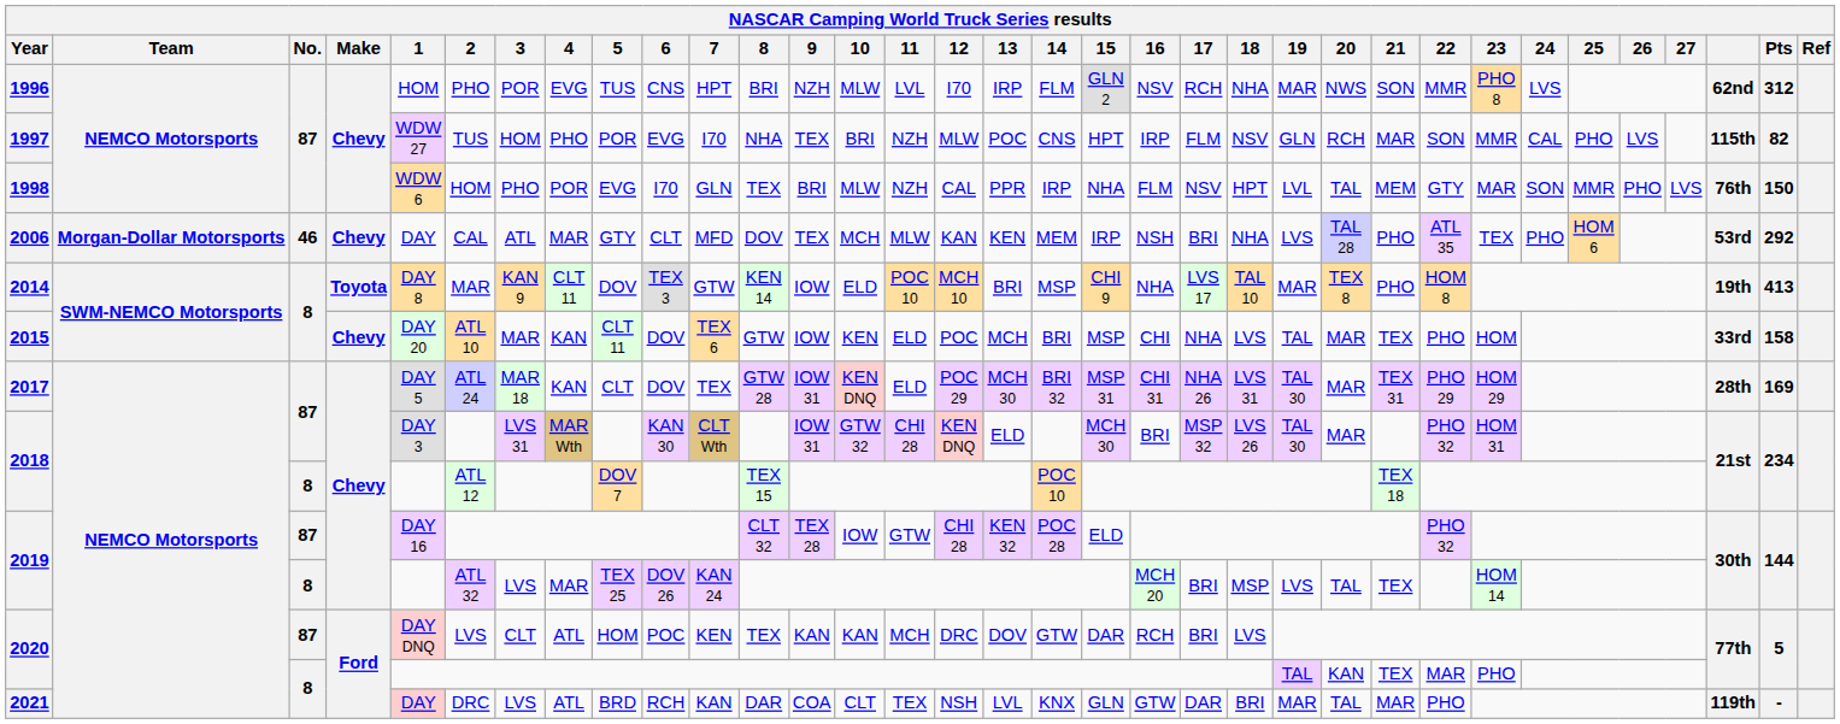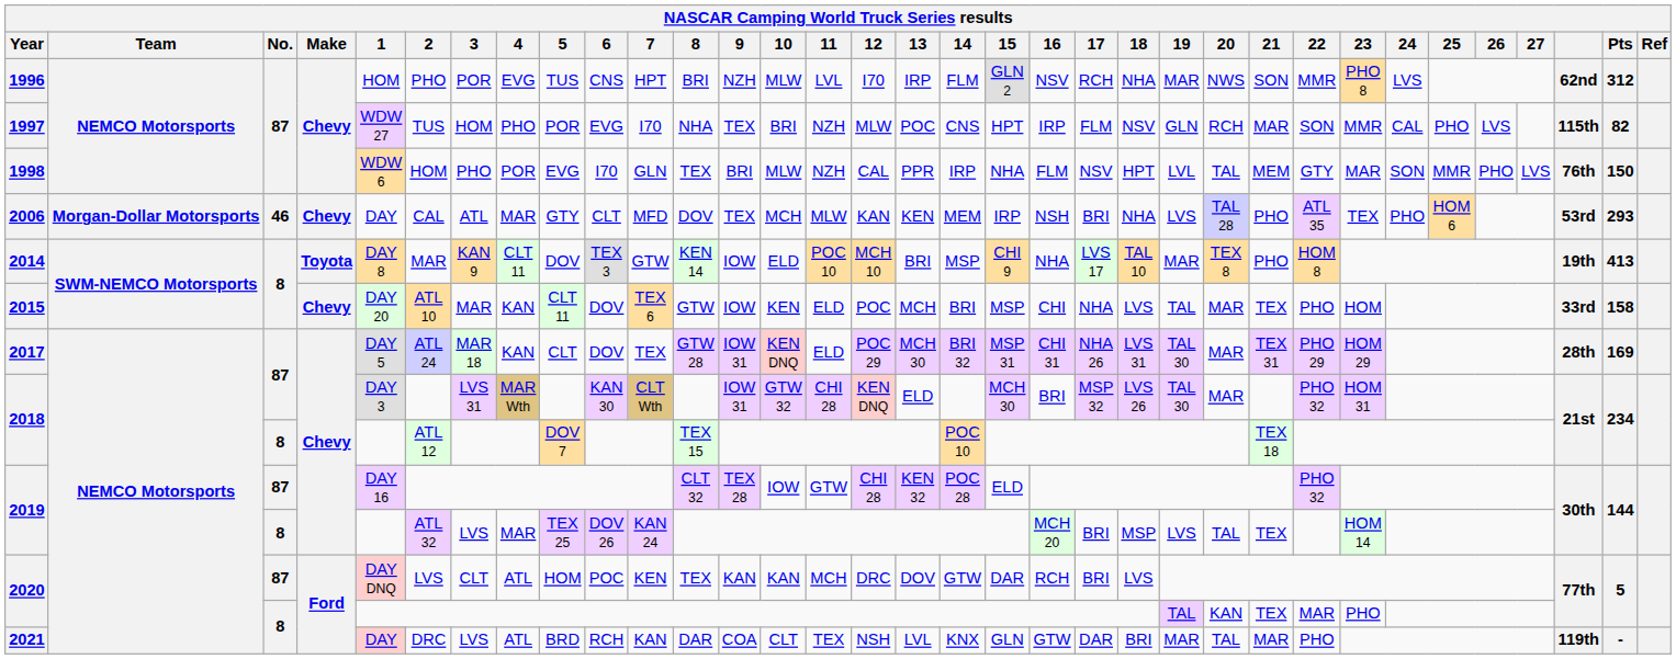 <table class="wikitable" style="text-align:center; font-size:75%">
 <tr>
 <th colspan=34><a href='#'>NASCAR Camping World Truck Series</a> results</th>
 </tr>
 <tr>
 <th>Year</th>
 <th>Team</th>
 <th>No.</th>
 <th>Make</th>
 <th>1</th>
 <th>2</th>
 <th>3</th>
 <th>4</th>
 <th>5</th>
 <th>6</th>
 <th>7</th>
 <th>8</th>
 <th>9</th>
 <th>10</th>
 <th>11</th>
 <th>12</th>
 <th>13</th>
 <th>14</th>
 <th>15</th>
 <th>16</th>
 <th>17</th>
 <th>18</th>
 <th>19</th>
 <th>20</th>
 <th>21</th>
 <th>22</th>
 <th>23</th>
 <th>24</th>
 <th>25</th>
 <th>26</th>
 <th>27</th>
 <th></th>
 <th>Pts</th>
 <th>Ref</th>
 </tr>
 <tr>
 <th><a href='#'>1996</a></th>
 <th rowspan=3><a href='#'>NEMCO Motorsports</a></th>
 <th rowspan=3>87</th>
 <th rowspan=3><a href='#'>Chevy</a></th>
 <td><a href='#'>HOM</a></td>
 <td><a href='#'>PHO</a></td>
 <td><a href='#'>POR</a></td>
 <td><a href='#'>EVG</a></td>
 <td><a href='#'>TUS</a></td>
 <td><a href='#'>CNS</a></td>
 <td><a href='#'>HPT</a></td>
 <td><a href='#'>BRI</a></td>
 <td><a href='#'>NZH</a></td>
 <td><a href='#'>MLW</a></td>
 <td><a href='#'>LVL</a></td>
 <td><a href='#'>I70</a></td>
 <td><a href='#'>IRP</a></td>
 <td><a href='#'>FLM</a></td>
 <td style="background:#DFDFDF;"><a href='#'>GLN</a><br><small>2</small></td>
 <td><a href='#'>NSV</a></td>
 <td><a href='#'>RCH</a></td>
 <td><a href='#'>NHA</a></td>
 <td><a href='#'>MAR</a></td>
 <td><a href='#'>NWS</a></td>
 <td><a href='#'>SON</a></td>
 <td><a href='#'>MMR</a></td>
 <td style="background:#FFDF9F;"><a href='#'>PHO</a><br><small>8</small></td>
 <td><a href='#'>LVS</a></td>
 <td colspan=3></td>
 <th>62nd</th>
 <th>312</th>
 <th></th>
 </tr>
 <tr>
 <th><a href='#'>1997</a></th>
 <td style="background:#EFCFFF;"><a href='#'>WDW</a><br><small>27</small></td>
 <td><a href='#'>TUS</a></td>
 <td><a href='#'>HOM</a></td>
 <td><a href='#'>PHO</a></td>
 <td><a href='#'>POR</a></td>
 <td><a href='#'>EVG</a></td>
 <td><a href='#'>I70</a></td>
 <td><a href='#'>NHA</a></td>
 <td><a href='#'>TEX</a></td>
 <td><a href='#'>BRI</a></td>
 <td><a href='#'>NZH</a></td>
 <td><a href='#'>MLW</a></td>
 <td><a href='#'>POC</a></td>
 <td><a href='#'>CNS</a></td>
 <td><a href='#'>HPT</a></td>
 <td><a href='#'>IRP</a></td>
 <td><a href='#'>FLM</a></td>
 <td><a href='#'>NSV</a></td>
 <td><a href='#'>GLN</a></td>
 <td><a href='#'>RCH</a></td>
 <td><a href='#'>MAR</a></td>
 <td><a href='#'>SON</a></td>
 <td><a href='#'>MMR</a></td>
 <td><a href='#'>CAL</a></td>
 <td><a href='#'>PHO</a></td>
 <td><a href='#'>LVS</a></td>
 <td></td>
 <th>115th</th>
 <th>82</th>
 <th></th>
 </tr>
 <tr>
 <th><a href='#'>1998</a></th>
 <td style="background:#FFDF9F;"><a href='#'>WDW</a><br><small>6</small></td>
 <td><a href='#'>HOM</a></td>
 <td><a href='#'>PHO</a></td>
 <td><a href='#'>POR</a></td>
 <td><a href='#'>EVG</a></td>
 <td><a href='#'>I70</a></td>
 <td><a href='#'>GLN</a></td>
 <td><a href='#'>TEX</a></td>
 <td><a href='#'>BRI</a></td>
 <td><a href='#'>MLW</a></td>
 <td><a href='#'>NZH</a></td>
 <td><a href='#'>CAL</a></td>
 <td><a href='#'>PPR</a></td>
 <td><a href='#'>IRP</a></td>
 <td><a href='#'>NHA</a></td>
 <td><a href='#'>FLM</a></td>
 <td><a href='#'>NSV</a></td>
 <td><a href='#'>HPT</a></td>
 <td><a href='#'>LVL</a></td>
 <td><a href='#'>TAL</a></td>
 <td><a href='#'>MEM</a></td>
 <td><a href='#'>GTY</a></td>
 <td><a href='#'>MAR</a></td>
 <td><a href='#'>SON</a></td>
 <td><a href='#'>MMR</a></td>
 <td><a href='#'>PHO</a></td>
 <td><a href='#'>LVS</a></td>
 <th>76th</th>
 <th>150</th>
 <th></th>
 </tr>
 <tr>
 <th><a href='#'>2006</a></th>
 <th><a href='#'>Morgan-Dollar Motorsports</a></th>
 <th>46</th>
 <th><a href='#'>Chevy</a></th>
 <td><a href='#'>DAY</a></td>
 <td><a href='#'>CAL</a></td>
 <td><a href='#'>ATL</a></td>
 <td><a href='#'>MAR</a></td>
 <td><a href='#'>GTY</a></td>
 <td><a href='#'>CLT</a></td>
 <td><a href='#'>MFD</a></td>
 <td><a href='#'>DOV</a></td>
 <td><a href='#'>TEX</a></td>
 <td><a href='#'>MCH</a></td>
 <td><a href='#'>MLW</a></td>
 <td><a href='#'>KAN</a></td>
 <td><a href='#'>KEN</a></td>
 <td><a href='#'>MEM</a></td>
 <td><a href='#'>IRP</a></td>
 <td><a href='#'>NSH</a></td>
 <td><a href='#'>BRI</a></td>
 <td><a href='#'>NHA</a></td>
 <td><a href='#'>LVS</a></td>
 <td style="background:#CFCFFF;"><a href='#'>TAL</a><br><small>28</small></td>
 <td><a href='#'>PHO</a></td>
 <td style="background:#EFCFFF;"><a href='#'>ATL</a><br><small>35</small></td>
 <td><a href='#'>TEX</a></td>
 <td><a href='#'>PHO</a></td>
 <td style="background:#FFDF9F;"><a href='#'>HOM</a><br><small>6</small></td>
 <td colspan=2></td>
 <th>53rd</th>
-<th>292</th>
+<th>293</th>
 <th></th>
 </tr>
 <tr>
 <th><a href='#'>2014</a></th>
 <th rowspan=2><a href='#'>SWM-NEMCO Motorsports</a></th>
 <th rowspan=2>8</th>
 <th><a href='#'>Toyota</a></th>
 <td style="background:#FFDF9F;"><a href='#'>DAY</a><br><small>8</small></td>
 <td><a href='#'>MAR</a></td>
 <td style="background:#FFDF9F;"><a href='#'>KAN</a><br><small>9</small></td>
 <td style="background:#DFFFDF;"><a href='#'>CLT</a><br><small>11</small></td>
 <td><a href='#'>DOV</a></td>
 <td style="background:#DFDFDF;"><a href='#'>TEX</a><br><small>3</small></td>
 <td><a href='#'>GTW</a></td>
 <td style="background:#DFFFDF;"><a href='#'>KEN</a><br><small>14</small></td>
 <td><a href='#'>IOW</a></td>
 <td><a href='#'>ELD</a></td>
 <td style="background:#FFDF9F;"><a href='#'>POC</a><br><small>10</small></td>
 <td style="background:#FFDF9F;"><a href='#'>MCH</a><br><small>10</small></td>
 <td><a href='#'>BRI</a></td>
 <td><a href='#'>MSP</a></td>
 <td style="background:#FFDF9F;"><a href='#'>CHI</a><br><small>9</small></td>
 <td><a href='#'>NHA</a></td>
 <td style="background:#DFFFDF;"><a href='#'>LVS</a><br><small>17</small></td>
 <td style="background:#FFDF9F;"><a href='#'>TAL</a><br><small>10</small></td>
 <td><a href='#'>MAR</a></td>
 <td style="background:#FFDF9F;"><a href='#'>TEX</a><br><small>8</small></td>
 <td><a href='#'>PHO</a></td>
 <td style="background:#FFDF9F;"><a href='#'>HOM</a><br><small>8</small></td>
 <td colspan=5></td>
 <th>19th</th>
 <th>413</th>
 <th></th>
 </tr>
 <tr>
 <th><a href='#'>2015</a></th>
 <th><a href='#'>Chevy</a></th>
 <td style="background:#DFFFDF;"><a href='#'>DAY</a><br><small>20</small></td>
 <td style="background:#FFDF9F;"><a href='#'>ATL</a><br><small>10</small></td>
 <td><a href='#'>MAR</a></td>
 <td><a href='#'>KAN</a></td>
 <td style="background:#DFFFDF;"><a href='#'>CLT</a><br><small>11</small></td>
 <td><a href='#'>DOV</a></td>
 <td style="background:#FFDF9F;"><a href='#'>TEX</a><br><small>6</small></td>
 <td><a href='#'>GTW</a></td>
 <td><a href='#'>IOW</a></td>
 <td><a href='#'>KEN</a></td>
 <td><a href='#'>ELD</a></td>
 <td><a href='#'>POC</a></td>
 <td><a href='#'>MCH</a></td>
 <td><a href='#'>BRI</a></td>
 <td><a href='#'>MSP</a></td>
 <td><a href='#'>CHI</a></td>
 <td><a href='#'>NHA</a></td>
 <td><a href='#'>LVS</a></td>
 <td><a href='#'>TAL</a></td>
 <td><a href='#'>MAR</a></td>
 <td><a href='#'>TEX</a></td>
 <td><a href='#'>PHO</a></td>
 <td><a href='#'>HOM</a></td>
 <td colspan=4></td>
 <th>33rd</th>
 <th>158</th>
 <th></th>
 </tr>
 <tr>
 <th><a href='#'>2017</a></th>
 <th rowspan=8><a href='#'>NEMCO Motorsports</a></th>
 <th rowspan=2>87</th>
 <th rowspan=5><a href='#'>Chevy</a></th>
 <td style="background:#DFDFDF;"><a href='#'>DAY</a><br><small>5</small></td>
 <td style="background:#CFCFFF;"><a href='#'>ATL</a><br><small>24</small></td>
 <td style="background:#DFFFDF;"><a href='#'>MAR</a><br><small>18</small></td>
 <td><a href='#'>KAN</a></td>
 <td><a href='#'>CLT</a></td>
 <td><a href='#'>DOV</a></td>
 <td><a href='#'>TEX</a></td>
 <td style="background:#EFCFFF;"><a href='#'>GTW</a><br><small>28</small></td>
 <td style="background:#EFCFFF;"><a href='#'>IOW</a><br><small>31</small></td>
 <td style="background:#FFCFCF;"><a href='#'>KEN</a><br><small>DNQ</small></td>
 <td><a href='#'>ELD</a></td>
 <td style="background:#EFCFFF;"><a href='#'>POC</a><br><small>29</small></td>
 <td style="background:#EFCFFF;"><a href='#'>MCH</a><br><small>30</small></td>
 <td style="background:#EFCFFF;"><a href='#'>BRI</a><br><small>32</small></td>
 <td style="background:#EFCFFF;"><a href='#'>MSP</a><br><small>31</small></td>
 <td style="background:#EFCFFF;"><a href='#'>CHI</a><br><small>31</small></td>
 <td style="background:#EFCFFF;"><a href='#'>NHA</a><br><small>26</small></td>
 <td style="background:#EFCFFF;"><a href='#'>LVS</a><br><small>31</small></td>
 <td style="background:#EFCFFF;"><a href='#'>TAL</a><br><small>30</small></td>
 <td><a href='#'>MAR</a></td>
 <td style="background:#EFCFFF;"><a href='#'>TEX</a><br><small>31</small></td>
 <td style="background:#EFCFFF;"><a href='#'>PHO</a><br><small>29</small></td>
 <td style="background:#EFCFFF;"><a href='#'>HOM</a><br><small>29</small></td>
 <td colspan=4></td>
 <th>28th</th>
 <th>169</th>
 <th></th>
 </tr>
 <tr>
 <th rowspan=2><a href='#'>2018</a></th>
 <td style="background:#DFDFDF;"><a href='#'>DAY</a><br><small>3</small></td>
 <td></td>
 <td style="background:#EFCFFF;"><a href='#'>LVS</a><br><small>31</small></td>
 <td style="background:#DFC484;"><a href='#'>MAR</a><br><small>Wth</small></td>
 <td></td>
 <td style="background:#EFCFFF;"><a href='#'>KAN</a><br><small>30</small></td>
 <td style="background:#DFC484;"><a href='#'>CLT</a><br><small>Wth</small></td>
 <td></td>
 <td style="background:#EFCFFF;"><a href='#'>IOW</a><br><small>31</small></td>
 <td style="background:#EFCFFF;"><a href='#'>GTW</a><br><small>32</small></td>
 <td style="background:#EFCFFF;"><a href='#'>CHI</a><br><small>28</small></td>
 <td style="background:#FFCFCF;"><a href='#'>KEN</a><br><small>DNQ</small></td>
 <td><a href='#'>ELD</a></td>
 <td></td>
 <td style="background:#EFCFFF;"><a href='#'>MCH</a><br><small>30</small></td>
 <td><a href='#'>BRI</a></td>
 <td style="background:#EFCFFF;"><a href='#'>MSP</a><br><small>32</small></td>
 <td style="background:#EFCFFF;"><a href='#'>LVS</a><br><small>26</small></td>
 <td style="background:#EFCFFF;"><a href='#'>TAL</a><br><small>30</small></td>
 <td><a href='#'>MAR</a></td>
 <td></td>
 <td style="background:#EFCFFF;"><a href='#'>PHO</a><br><small>32</small></td>
 <td style="background:#EFCFFF;"><a href='#'>HOM</a><br><small>31</small></td>
 <td colspan=4></td>
 <th rowspan=2>21st</th>
 <th rowspan=2>234</th>
 <th rowspan=2></th>
 </tr>
 <tr>
 <th>8</th>
 <td></td>
 <td style="background:#DFFFDF;"><a href='#'>ATL</a><br><small>12</small></td>
 <td colspan=2></td>
 <td style="background:#FFDF9F;"><a href='#'>DOV</a><br><small>7</small></td>
 <td colspan=2></td>
 <td style="background:#DFFFDF;"><a href='#'>TEX</a><br><small>15</small></td>
 <td colspan=5></td>
 <td style="background:#FFDF9F;"><a href='#'>POC</a><br><small>10</small></td>
 <td colspan=6></td>
 <td style="background:#DFFFDF;"><a href='#'>TEX</a><br><small>18</small></td>
 <td colspan=6></td>
 </tr>
 <tr>
 <th rowspan=2><a href='#'>2019</a></th>
 <th>87</th>
 <td style="background:#EFCFFF;"><a href='#'>DAY</a><br><small>16</small></td>
 <td colspan=6></td>
 <td style="background:#EFCFFF;"><a href='#'>CLT</a><br><small>32</small></td>
 <td style="background:#EFCFFF;"><a href='#'>TEX</a><br><small>28</small></td>
 <td><a href='#'>IOW</a></td>
 <td><a href='#'>GTW</a></td>
 <td style="background:#EFCFFF;"><a href='#'>CHI</a><br><small>28</small></td>
 <td style="background:#EFCFFF;"><a href='#'>KEN</a><br><small>32</small></td>
 <td style="background:#EFCFFF;"><a href='#'>POC</a><br><small>28</small></td>
 <td><a href='#'>ELD</a></td>
 <td colspan=6></td>
 <td style="background:#EFCFFF;"><a href='#'>PHO</a><br><small>32</small></td>
 <td colspan=5></td>
 <th rowspan=2>30th</th>
 <th rowspan=2>144</th>
 <th rowspan=2></th>
 </tr>
 <tr>
 <th>8</th>
 <td></td>
 <td style="background:#EFCFFF;"><a href='#'>ATL</a><br><small>32</small></td>
 <td><a href='#'>LVS</a></td>
 <td><a href='#'>MAR</a></td>
 <td style="background:#EFCFFF;"><a href='#'>TEX</a><br><small>25</small></td>
 <td style="background:#EFCFFF;"><a href='#'>DOV</a><br><small>26</small></td>
 <td style="background:#EFCFFF;"><a href='#'>KAN</a><br><small>24</small></td>
 <td colspan=8></td>
 <td style="background:#DFFFDF;"><a href='#'>MCH</a><br><small>20</small></td>
 <td><a href='#'>BRI</a></td>
 <td><a href='#'>MSP</a></td>
 <td><a href='#'>LVS</a></td>
 <td><a href='#'>TAL</a></td>
 <td><a href='#'>TEX</a></td>
 <td></td>
 <td style="background:#DFFFDF;"><a href='#'>HOM</a><br><small>14</small></td>
 <td colspan=4></td>
 </tr>
 <tr>
 <th rowspan=2><a href='#'>2020</a></th>
 <th>87</th>
 <th rowspan=3><a href='#'>Ford</a></th>
 <td style="background:#FFCFCF;"><a href='#'>DAY</a><br><small>DNQ</small></td>
 <td><a href='#'>LVS</a></td>
 <td><a href='#'>CLT</a></td>
 <td><a href='#'>ATL</a></td>
 <td><a href='#'>HOM</a></td>
 <td><a href='#'>POC</a></td>
 <td><a href='#'>KEN</a></td>
 <td><a href='#'>TEX</a></td>
 <td><a href='#'>KAN</a></td>
 <td><a href='#'>KAN</a></td>
 <td><a href='#'>MCH</a></td>
 <td><a href='#'>DRC</a></td>
 <td><a href='#'>DOV</a></td>
 <td><a href='#'>GTW</a></td>
 <td><a href='#'>DAR</a></td>
 <td><a href='#'>RCH</a></td>
 <td><a href='#'>BRI</a></td>
 <td><a href='#'>LVS</a></td>
 <td colspan=9></td>
 <th rowspan=2>77th</th>
 <th rowspan=2>5</th>
 <th rowspan=2></th>
 </tr>
 <tr>
 <th rowspan=2>8</th>
 <td colspan=18></td>
 <td style="background:#EFCFFF;"><a href='#'>TAL</a><br></td>
 <td><a href='#'>KAN</a></td>
 <td><a href='#'>TEX</a></td>
 <td><a href='#'>MAR</a></td>
 <td><a href='#'>PHO</a></td>
 <td colspan=4></td>
 </tr>
 <tr>
 <th><a href='#'>2021</a></th>
 <td style="background:#FFCFCF;"><a href='#'>DAY</a><br></td>
 <td><a href='#'>DRC</a></td>
 <td><a href='#'>LVS</a></td>
 <td><a href='#'>ATL</a></td>
 <td><a href='#'>BRD</a></td>
 <td><a href='#'>RCH</a></td>
 <td><a href='#'>KAN</a></td>
 <td><a href='#'>DAR</a></td>
 <td><a href='#'>COA</a></td>
 <td><a href='#'>CLT</a></td>
 <td><a href='#'>TEX</a></td>
 <td><a href='#'>NSH</a></td>
 <td><a href='#'>LVL</a></td>
 <td><a href='#'>KNX</a></td>
 <td><a href='#'>GLN</a></td>
 <td><a href='#'>GTW</a></td>
 <td><a href='#'>DAR</a></td>
 <td><a href='#'>BRI</a></td>
 <td><a href='#'>MAR</a></td>
 <td><a href='#'>TAL</a></td>
 <td><a href='#'>MAR</a></td>
 <td><a href='#'>PHO</a></td>
 <td colspan=5></td>
 <th>119th</th>
 <th>-</th>
 <th></th>
 </tr>
 </table>
